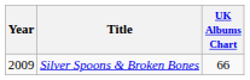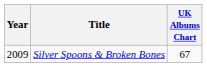 <table class="wikitable">
 <tr>
 <th>Year</th>
 <th>Title</th>
 <th width="40"><small><a href='#'>UK Albums Chart</a></small></th>
 </tr>
 <tr>
 <td>2009</td>
 <td><em><a href='#'>Silver Spoons & Broken Bones</a></em></td>
-<td align=center>66</td>
+<td align=center>67</td>
 </tr>
 </table>
